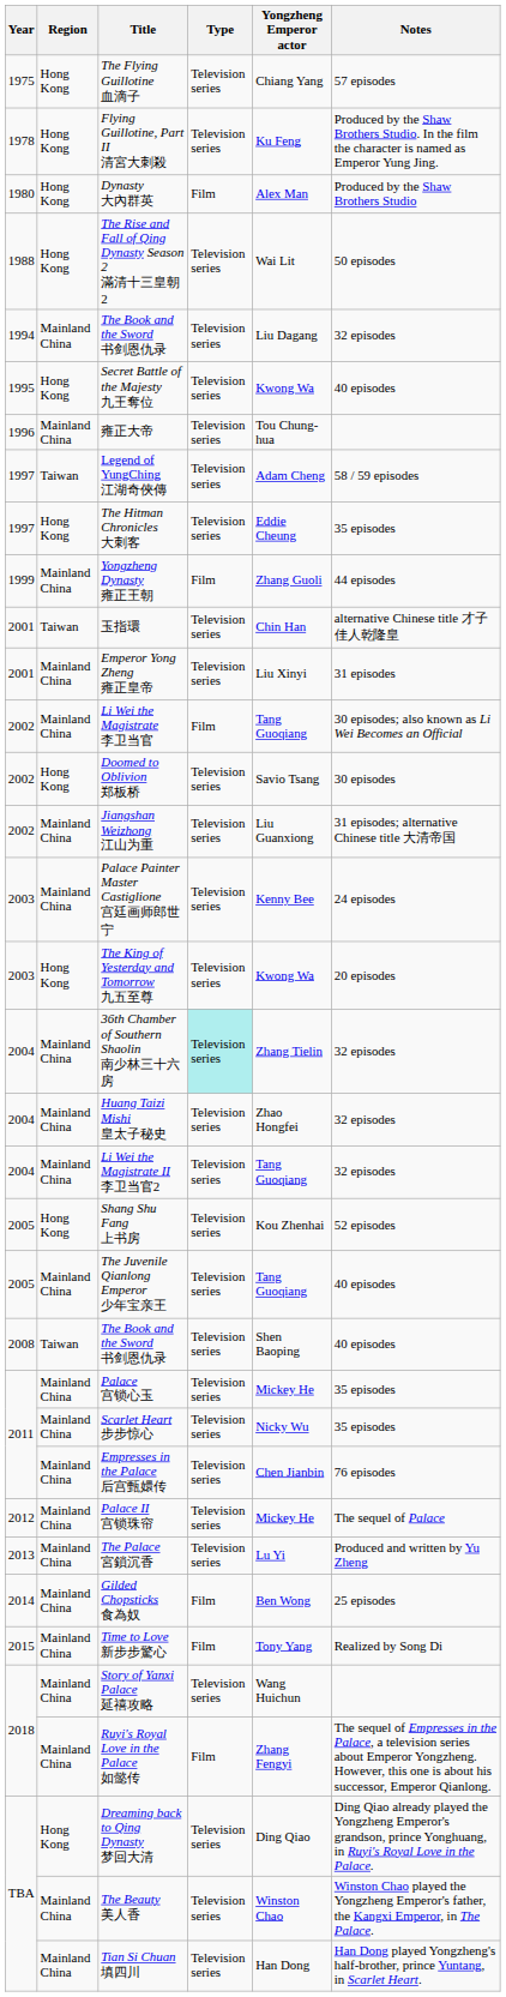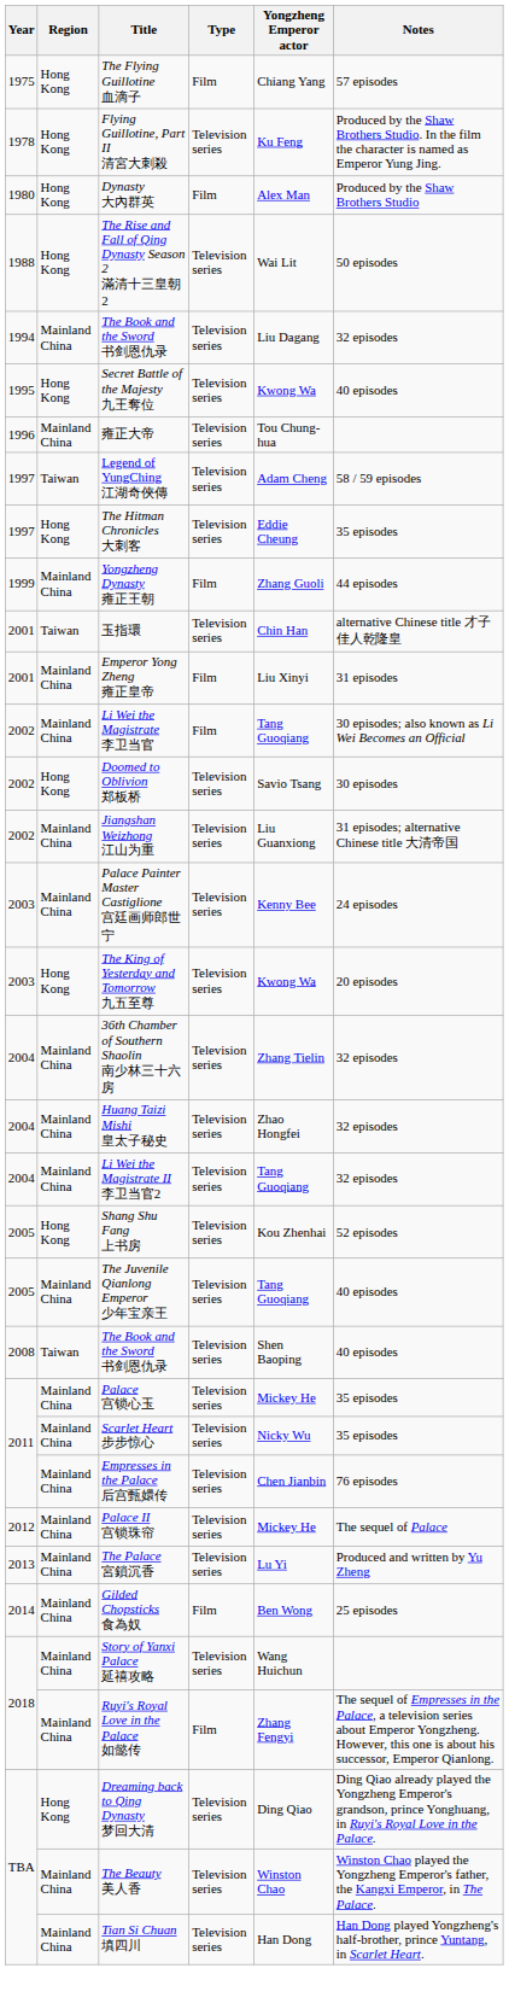 <table class="wikitable sortable">
 <tr>
 <th>Year</th>
 <th>Region</th>
 <th>Title</th>
 <th>Type</th>
 <th>Yongzheng Emperor actor</th>
 <th class="unsortable">Notes</th>
 </tr>
 <tr>
 <td>1975</td>
 <td>Hong Kong</td>
 <td><em>The Flying Guillotine</em><br>血滴子</td>
-<td>Television series</td>
+<td>Film</td>
 <td>Chiang Yang</td>
 <td>57 episodes</td>
 </tr>
 <tr>
 <td>1978</td>
 <td>Hong Kong</td>
 <td><em>Flying Guillotine, Part II</em><br>清宮大刺殺</td>
 <td>Television series</td>
 <td><a href='#'>Ku Feng</a></td>
 <td>Produced by the <a href='#'>Shaw Brothers Studio</a>. In the film the character is named as Emperor Yung Jing.</td>
 </tr>
 <tr>
 <td>1980</td>
 <td>Hong Kong</td>
 <td><em>Dynasty</em><br>大內群英</td>
 <td>Film</td>
 <td><a href='#'>Alex Man</a></td>
 <td>Produced by the <a href='#'>Shaw Brothers Studio</a></td>
 </tr>
 <tr>
 <td>1988</td>
 <td>Hong Kong</td>
 <td><em><a href='#'>The Rise and Fall of Qing Dynasty</a> Season 2</em><br>滿清十三皇朝2</td>
 <td>Television series</td>
 <td>Wai Lit</td>
 <td>50 episodes</td>
 </tr>
 <tr>
 <td>1994</td>
 <td>Mainland China</td>
 <td><em><a href='#'>The Book and the Sword</a></em><br>书剑恩仇录</td>
 <td>Television series</td>
 <td>Liu Dagang</td>
 <td>32 episodes</td>
 </tr>
 <tr>
 <td>1995</td>
 <td>Hong Kong</td>
 <td><em>Secret Battle of the Majesty</em><br>九王奪位</td>
 <td>Television series</td>
 <td><a href='#'>Kwong Wa</a></td>
 <td>40 episodes</td>
 </tr>
 <tr>
 <td>1996</td>
 <td>Mainland China</td>
 <td>雍正大帝</td>
 <td>Television series</td>
 <td>Tou Chung-hua</td>
 <td></td>
 </tr>
 <tr>
 <td>1997</td>
 <td>Taiwan</td>
 <td><a href='#'>Legend of YungChing</a><br>江湖奇俠傳</td>
 <td>Television series</td>
 <td><a href='#'>Adam Cheng</a></td>
 <td>58 / 59 episodes</td>
 </tr>
 <tr>
 <td>1997</td>
 <td>Hong Kong</td>
 <td><em>The Hitman Chronicles</em><br>大刺客</td>
 <td>Television series</td>
 <td><a href='#'>Eddie Cheung</a></td>
 <td>35 episodes</td>
 </tr>
 <tr>
 <td>1999</td>
 <td>Mainland China</td>
 <td><em><a href='#'>Yongzheng Dynasty</a></em><br>雍正王朝</td>
 <td>Film</td>
 <td><a href='#'>Zhang Guoli</a></td>
 <td>44 episodes</td>
 </tr>
 <tr>
 <td>2001</td>
 <td>Taiwan</td>
 <td>玉指環</td>
 <td>Television series</td>
 <td><a href='#'>Chin Han</a></td>
 <td>alternative Chinese title 才子佳人乾隆皇</td>
 </tr>
 <tr>
 <td>2001</td>
 <td>Mainland China</td>
 <td><em>Emperor Yong Zheng</em><br>雍正皇帝</td>
-<td>Television series</td>
+<td>Film</td>
 <td>Liu Xinyi</td>
 <td>31 episodes</td>
 </tr>
 <tr>
 <td>2002</td>
 <td>Mainland China</td>
 <td><em><a href='#'>Li Wei the Magistrate</a></em><br>李卫当官</td>
 <td>Film</td>
 <td><a href='#'>Tang Guoqiang</a></td>
 <td>30 episodes; also known as <em>Li Wei Becomes an Official</em></td>
 </tr>
 <tr>
 <td>2002</td>
 <td>Hong Kong</td>
 <td><em><a href='#'>Doomed to Oblivion</a></em><br>郑板桥</td>
 <td>Television series</td>
 <td>Savio Tsang</td>
 <td>30 episodes</td>
 </tr>
 <tr>
 <td>2002</td>
 <td>Mainland China</td>
 <td><em><a href='#'>Jiangshan Weizhong</a></em><br>江山为重</td>
 <td>Television series</td>
 <td>Liu Guanxiong</td>
 <td>31 episodes; alternative Chinese title 大清帝国</td>
 </tr>
 <tr>
 <td>2003</td>
 <td>Mainland China</td>
 <td><em>Palace Painter Master Castiglione</em><br>宫廷画师郎世宁</td>
 <td>Television series</td>
 <td><a href='#'>Kenny Bee</a></td>
 <td>24 episodes</td>
 </tr>
 <tr>
 <td>2003</td>
 <td>Hong Kong</td>
 <td><em><a href='#'>The King of Yesterday and Tomorrow</a></em><br>九五至尊</td>
 <td>Television series</td>
 <td><a href='#'>Kwong Wa</a></td>
 <td>20 episodes</td>
 </tr>
 <tr>
 <td>2004</td>
 <td>Mainland China</td>
 <td><em>36th Chamber of Southern Shaolin</em><br>南少林三十六房</td>
-<td style="background: paleturquoise;">Television series</td>
+<td>Television series</td>
 <td><a href='#'>Zhang Tielin</a></td>
 <td>32 episodes</td>
 </tr>
 <tr>
 <td>2004</td>
 <td>Mainland China</td>
 <td><em><a href='#'>Huang Taizi Mishi</a></em><br>皇太子秘史</td>
 <td>Television series</td>
 <td>Zhao Hongfei</td>
 <td>32 episodes</td>
 </tr>
 <tr>
 <td>2004</td>
 <td>Mainland China</td>
 <td><em><a href='#'>Li Wei the Magistrate II</a></em><br>李卫当官2</td>
 <td>Television series</td>
 <td><a href='#'>Tang Guoqiang</a></td>
 <td>32 episodes</td>
 </tr>
 <tr>
 <td>2005</td>
 <td>Hong Kong</td>
 <td><em>Shang Shu Fang</em><br>上书房</td>
 <td>Television series</td>
 <td>Kou Zhenhai</td>
 <td>52 episodes</td>
 </tr>
 <tr>
 <td>2005</td>
 <td>Mainland China</td>
 <td><em>The Juvenile Qianlong Emperor</em><br>少年宝亲王</td>
 <td>Television series</td>
 <td><a href='#'>Tang Guoqiang</a></td>
 <td>40 episodes</td>
 </tr>
 <tr>
 <td>2008</td>
 <td>Taiwan</td>
 <td><em><a href='#'>The Book and the Sword</a></em><br>书剑恩仇录</td>
 <td>Television series</td>
 <td>Shen Baoping</td>
 <td>40 episodes</td>
 </tr>
 <tr>
 <td rowspan=3>2011</td>
 <td>Mainland China</td>
 <td><em><a href='#'>Palace</a></em><br>宫锁心玉</td>
 <td>Television series</td>
 <td><a href='#'>Mickey He</a></td>
 <td>35 episodes</td>
 </tr>
 <tr>
 <td>Mainland China</td>
 <td><em><a href='#'>Scarlet Heart</a></em><br>步步惊心</td>
 <td>Television series</td>
 <td><a href='#'>Nicky Wu</a></td>
 <td>35 episodes</td>
 </tr>
 <tr>
 <td>Mainland China</td>
 <td><em><a href='#'>Empresses in the Palace</a></em><br>后宫甄嬛传</td>
 <td>Television series</td>
 <td><a href='#'>Chen Jianbin</a></td>
 <td>76 episodes</td>
 </tr>
 <tr>
 <td>2012</td>
 <td>Mainland China</td>
 <td><em><a href='#'>Palace II</a></em><br>宫锁珠帘</td>
 <td>Television series</td>
 <td><a href='#'>Mickey He</a></td>
 <td>The sequel of <a href='#'><em>Palace</em></a></td>
 </tr>
 <tr>
 <td>2013</td>
 <td>Mainland China</td>
 <td><a href='#'><em>The Palace</em></a><br>宮鎖沉香</td>
 <td>Television series</td>
 <td><a href='#'>Lu Yi</a></td>
 <td>Produced and written by <a href='#'>Yu Zheng</a></td>
 </tr>
 <tr>
 <td>2014</td>
 <td>Mainland China</td>
 <td><em><a href='#'>Gilded Chopsticks</a></em><br>食為奴</td>
 <td>Film</td>
 <td><a href='#'>Ben Wong</a></td>
 <td>25 episodes</td>
 </tr>
 <tr>
-<td>2015</td>
-<td>Mainland China</td>
-<td><a href='#'><em>Time to Love</em></a><br>新步步驚心</td>
-<td>Film</td>
-<td><a href='#'>Tony Yang</a></td>
-<td>Realized by Song Di</td>
-</tr>
-<tr>
 <td rowspan=2>2018</td>
 <td>Mainland China</td>
 <td><em><a href='#'>Story of Yanxi Palace</a></em><br>延禧攻略</td>
 <td>Television series</td>
 <td>Wang Huichun</td>
 <td></td>
 </tr>
 <tr>
 <td>Mainland China</td>
 <td><em><a href='#'>Ruyi's Royal Love in the Palace</a></em><br>如懿传</td>
 <td>Film</td>
 <td><a href='#'>Zhang Fengyi</a></td>
 <td>The sequel of <em><a href='#'>Empresses in the Palace</a></em>, a television series about Emperor Yongzheng. However, this one is about his successor, Emperor Qianlong.</td>
 </tr>
 <tr>
 <td rowspan="4">TBA</td>
 <td>Hong Kong</td>
 <td><em><a href='#'>Dreaming back to Qing Dynasty</a></em><br>梦回大清</td>
 <td>Television series</td>
 <td>Ding Qiao</td>
 <td>Ding Qiao already played the Yongzheng Emperor's grandson, prince Yonghuang, in <em><a href='#'>Ruyi's Royal Love in the Palace</a>.</em></td>
 </tr>
 <tr>
 <td>Mainland China</td>
 <td><em><a href='#'>The Beauty</a></em><br>美人香</td>
 <td>Television series</td>
 <td><a href='#'>Winston Chao</a></td>
 <td><a href='#'>Winston Chao</a> played the Yongzheng Emperor's father, the <a href='#'>Kangxi Emperor</a>, in <a href='#'><em>The Palace</em></a>.</td>
 </tr>
 <tr>
 <td>Mainland China</td>
 <td><em><a href='#'>Tian Si Chuan</a></em><br>填四川</td>
 <td>Television series</td>
 <td>Han Dong</td>
 <td><a href='#'>Han Dong</a> played Yongzheng's half-brother, prince <a href='#'>Yuntang</a>, in <em><a href='#'>Scarlet Heart</a></em>.</td>
 </tr>
 </table>
